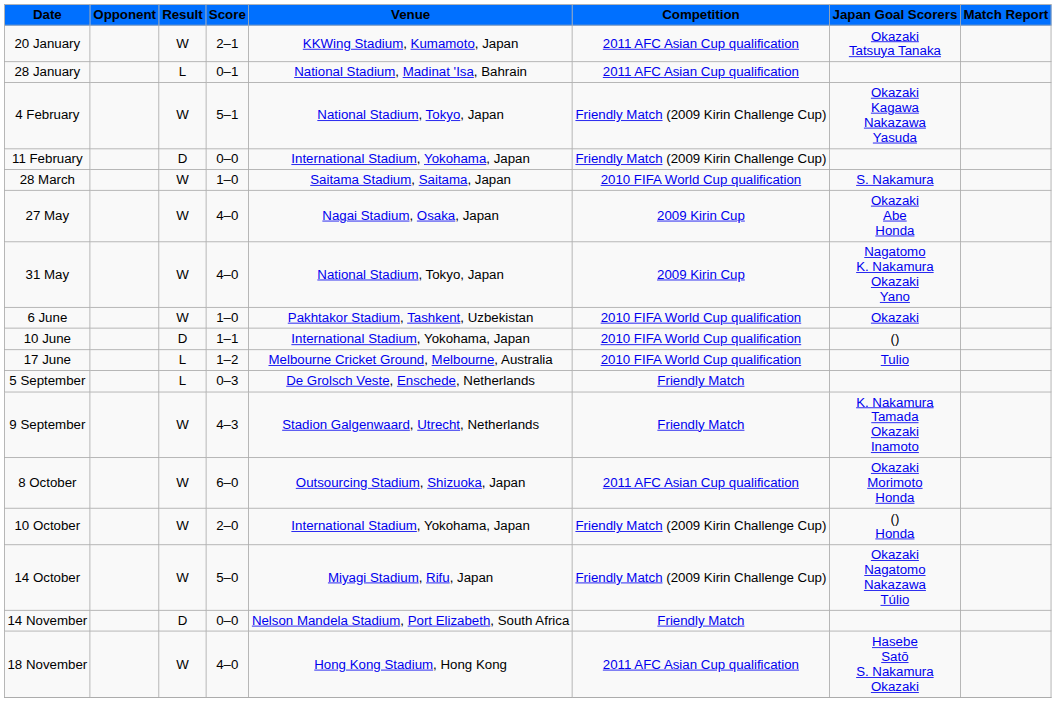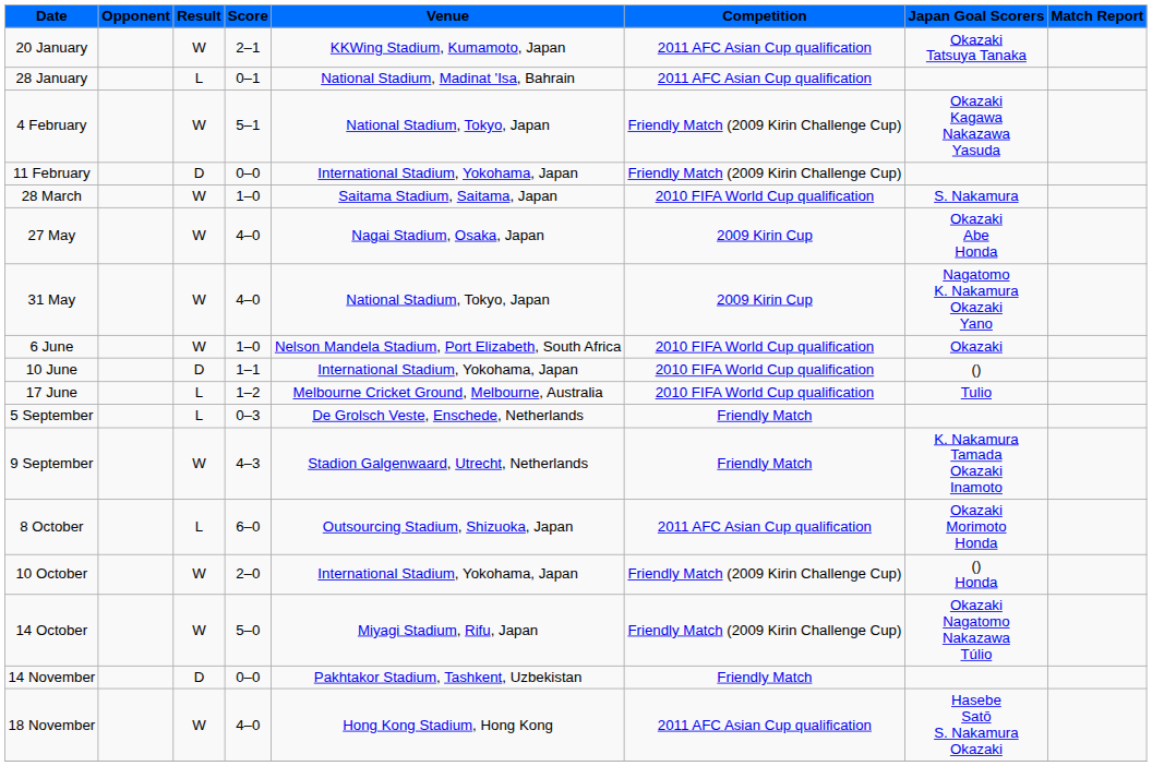 <table class="wikitable" style="text-align:center;">
 <tr>
 <th style="background:#0070FF;"><span>Date</span></th>
 <th style="background:#0070FF;"><span>Opponent</span></th>
 <th style="background:#0070FF;"><span>Result</span></th>
 <th style="background:#0070FF;"><span>Score</span></th>
 <th style="background:#0070FF;"><span>Venue</span></th>
 <th style="background:#0070FF;"><span>Competition</span></th>
 <th style="background:#0070FF;"><span>Japan Goal Scorers</span></th>
 <th style="background:#0070FF;"><span>Match Report</span></th>
 </tr>
 <tr>
 <td>20 January</td>
 <td></td>
 <td>W</td>
 <td>2–1</td>
 <td> <a href='#'>KKWing Stadium</a>, <a href='#'>Kumamoto</a>, Japan</td>
 <td><a href='#'>2011 AFC Asian Cup qualification</a></td>
 <td><a href='#'>Okazaki</a> <br><a href='#'>Tatsuya Tanaka</a> </td>
 <td></td>
 </tr>
 <tr>
 <td>28 January</td>
 <td></td>
 <td>L</td>
 <td>0–1</td>
 <td> <a href='#'>National Stadium</a>, <a href='#'>Madinat 'Isa</a>, Bahrain</td>
 <td><a href='#'>2011 AFC Asian Cup qualification</a></td>
 <td></td>
 <td></td>
 </tr>
 <tr>
 <td>4 February</td>
 <td></td>
 <td>W</td>
 <td>5–1</td>
 <td> <a href='#'>National Stadium</a>, <a href='#'>Tokyo</a>, Japan</td>
 <td><a href='#'>Friendly Match</a> (2009 Kirin Challenge Cup)</td>
 <td><a href='#'>Okazaki</a> <br><a href='#'>Kagawa</a> <br><a href='#'>Nakazawa</a> <br><a href='#'>Yasuda</a> </td>
 <td></td>
 </tr>
 <tr>
 <td>11 February</td>
 <td></td>
 <td>D</td>
 <td>0–0</td>
 <td> <a href='#'>International Stadium</a>, <a href='#'>Yokohama</a>, Japan</td>
 <td><a href='#'>Friendly Match</a> (2009 Kirin Challenge Cup)</td>
 <td></td>
 <td></td>
 </tr>
 <tr>
 <td>28 March</td>
 <td></td>
 <td>W</td>
 <td>1–0</td>
 <td> <a href='#'>Saitama Stadium</a>, <a href='#'>Saitama</a>, Japan</td>
 <td><a href='#'>2010 FIFA World Cup qualification</a></td>
 <td><a href='#'>S. Nakamura</a> </td>
 <td></td>
 </tr>
 <tr>
 <td>27 May</td>
 <td></td>
 <td>W</td>
 <td>4–0</td>
 <td> <a href='#'>Nagai Stadium</a>, <a href='#'>Osaka</a>, Japan</td>
 <td><a href='#'>2009 Kirin Cup</a></td>
 <td><a href='#'>Okazaki</a> <br><a href='#'>Abe</a> <br><a href='#'>Honda</a> </td>
 <td></td>
 </tr>
 <tr>
 <td>31 May</td>
 <td></td>
 <td>W</td>
 <td>4–0</td>
 <td> <a href='#'>National Stadium</a>, Tokyo, Japan</td>
 <td><a href='#'>2009 Kirin Cup</a></td>
 <td><a href='#'>Nagatomo</a> <br><a href='#'>K. Nakamura</a> <br><a href='#'>Okazaki</a> <br><a href='#'>Yano</a> </td>
 <td></td>
 </tr>
 <tr>
 <td>6 June</td>
 <td></td>
 <td>W</td>
 <td>1–0</td>
-<td> <a href='#'>Pakhtakor Stadium</a>, <a href='#'>Tashkent</a>, Uzbekistan</td>
+<td> <a href='#'>Nelson Mandela Stadium</a>, <a href='#'>Port Elizabeth</a>, South Africa</td>
 <td><a href='#'>2010 FIFA World Cup qualification</a></td>
 <td><a href='#'>Okazaki</a> </td>
 <td></td>
 </tr>
 <tr>
 <td>10 June</td>
 <td></td>
 <td>D</td>
 <td>1–1</td>
 <td> <a href='#'>International Stadium</a>, Yokohama, Japan</td>
 <td><a href='#'>2010 FIFA World Cup qualification</a></td>
 <td>()</td>
 <td></td>
 </tr>
 <tr>
 <td>17 June</td>
 <td></td>
 <td>L</td>
 <td>1–2</td>
 <td> <a href='#'>Melbourne Cricket Ground</a>, <a href='#'>Melbourne</a>, Australia</td>
 <td><a href='#'>2010 FIFA World Cup qualification</a></td>
 <td><a href='#'>Tulio</a> </td>
 <td></td>
 </tr>
 <tr>
 <td>5 September</td>
 <td></td>
 <td>L</td>
 <td>0–3</td>
 <td> <a href='#'>De Grolsch Veste</a>, <a href='#'>Enschede</a>, Netherlands</td>
 <td><a href='#'>Friendly Match</a></td>
 <td></td>
 <td></td>
 </tr>
 <tr>
 <td>9 September</td>
 <td></td>
 <td>W</td>
 <td>4–3</td>
 <td> <a href='#'>Stadion Galgenwaard</a>, <a href='#'>Utrecht</a>, Netherlands</td>
 <td><a href='#'>Friendly Match</a></td>
 <td><a href='#'>K. Nakamura</a> <br><a href='#'>Tamada</a> <br><a href='#'>Okazaki</a> <br><a href='#'>Inamoto</a> </td>
 <td></td>
 </tr>
 <tr>
 <td>8 October</td>
 <td></td>
-<td>W</td>
+<td>L</td>
 <td>6–0</td>
 <td> <a href='#'>Outsourcing Stadium</a>, <a href='#'>Shizuoka</a>, Japan</td>
 <td><a href='#'>2011 AFC Asian Cup qualification</a></td>
 <td><a href='#'>Okazaki</a> <br><a href='#'>Morimoto</a> <br><a href='#'>Honda</a> </td>
 <td></td>
 </tr>
 <tr>
 <td>10 October</td>
 <td></td>
 <td>W</td>
 <td>2–0</td>
 <td> <a href='#'>International Stadium</a>, Yokohama, Japan</td>
 <td><a href='#'>Friendly Match</a> (2009 Kirin Challenge Cup)</td>
 <td>()<br><a href='#'>Honda</a> </td>
 <td></td>
 </tr>
 <tr>
 <td>14 October</td>
 <td></td>
 <td>W</td>
 <td>5–0</td>
 <td> <a href='#'>Miyagi Stadium</a>, <a href='#'>Rifu</a>, Japan</td>
 <td><a href='#'>Friendly Match</a> (2009 Kirin Challenge Cup)</td>
 <td><a href='#'>Okazaki</a> <br><a href='#'>Nagatomo</a> <br><a href='#'>Nakazawa</a> <br><a href='#'>Túlio</a> </td>
 <td></td>
 </tr>
 <tr>
 <td>14 November</td>
 <td></td>
 <td>D</td>
 <td>0–0</td>
-<td> <a href='#'>Nelson Mandela Stadium</a>, <a href='#'>Port Elizabeth</a>, South Africa</td>
+<td> <a href='#'>Pakhtakor Stadium</a>, <a href='#'>Tashkent</a>, Uzbekistan</td>
 <td><a href='#'>Friendly Match</a></td>
 <td></td>
 <td></td>
 </tr>
 <tr>
 <td>18 November</td>
 <td></td>
 <td>W</td>
 <td>4–0</td>
 <td> <a href='#'>Hong Kong Stadium</a>, Hong Kong</td>
 <td><a href='#'>2011 AFC Asian Cup qualification</a></td>
 <td><a href='#'>Hasebe</a> <br> <a href='#'>Satō</a>  <br> <a href='#'>S. Nakamura</a> <br> <a href='#'>Okazaki</a> </td>
 <td></td>
 </tr>
 <tr>
 </tr>
 </table>
